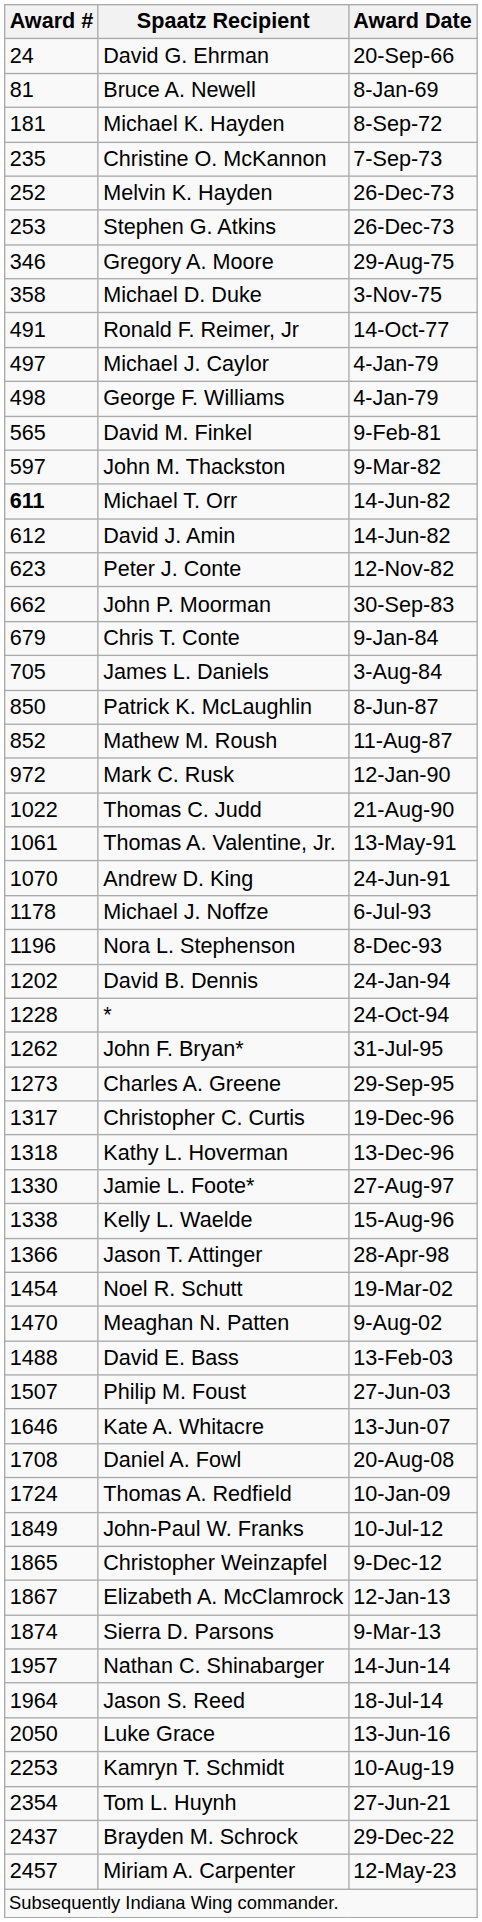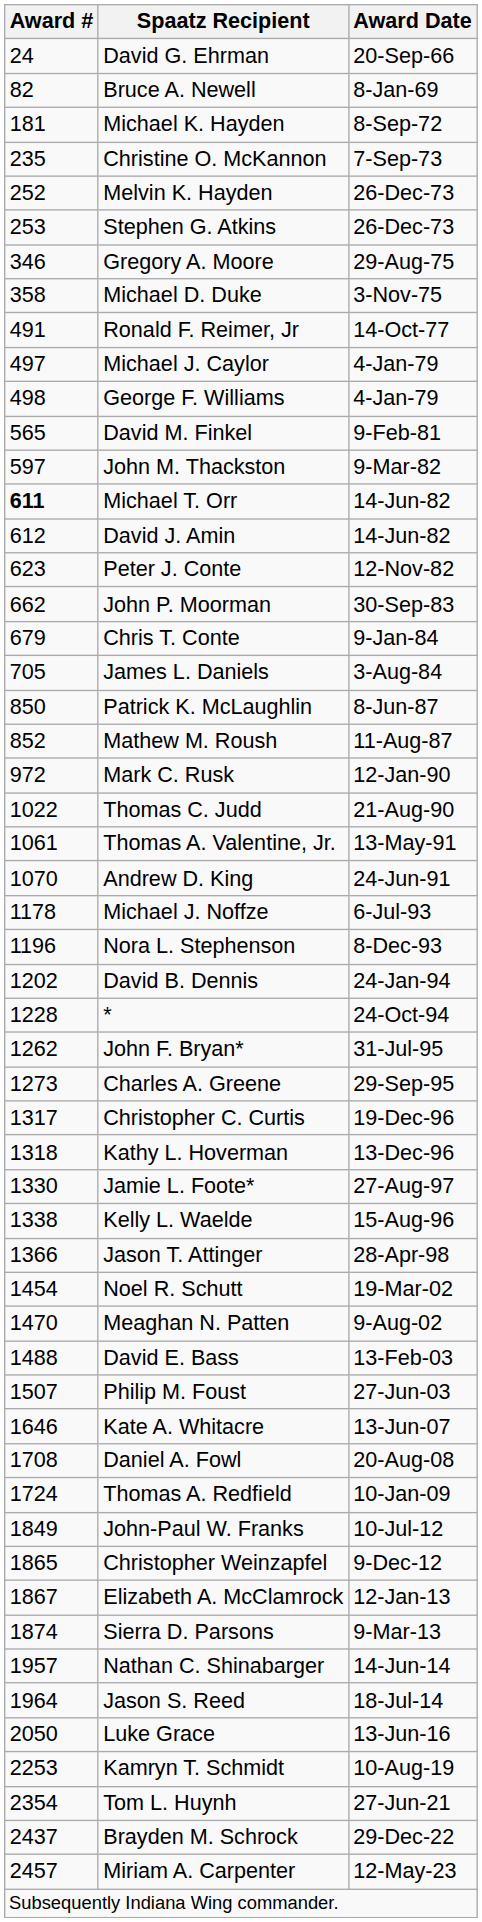 <table class="wikitable">
 <tr>
 <th>Award #</th>
 <th>Spaatz Recipient</th>
 <th>Award Date</th>
 </tr>
 <tr>
 <td>24</td>
 <td>David G. Ehrman</td>
 <td>20-Sep-66</td>
 </tr>
 <tr>
-<td>81</td>
+<td>82</td>
 <td>Bruce A. Newell</td>
 <td>8-Jan-69</td>
 </tr>
 <tr>
 <td>181</td>
 <td>Michael K. Hayden</td>
 <td>8-Sep-72</td>
 </tr>
 <tr>
 <td>235</td>
 <td>Christine O. McKannon</td>
 <td>7-Sep-73</td>
 </tr>
 <tr>
 <td>252</td>
 <td>Melvin K. Hayden</td>
 <td>26-Dec-73</td>
 </tr>
 <tr>
 <td>253</td>
 <td>Stephen G. Atkins</td>
 <td>26-Dec-73</td>
 </tr>
 <tr>
 <td>346</td>
 <td>Gregory A. Moore</td>
 <td>29-Aug-75</td>
 </tr>
 <tr>
 <td>358</td>
 <td>Michael D. Duke</td>
 <td>3-Nov-75</td>
 </tr>
 <tr>
 <td>491</td>
 <td>Ronald F. Reimer, Jr</td>
 <td>14-Oct-77</td>
 </tr>
 <tr>
 <td>497</td>
 <td>Michael J. Caylor</td>
 <td>4-Jan-79</td>
 </tr>
 <tr>
 <td>498</td>
 <td>George F. Williams</td>
 <td>4-Jan-79</td>
 </tr>
 <tr>
 <td>565</td>
 <td>David M. Finkel</td>
 <td>9-Feb-81</td>
 </tr>
 <tr>
 <td>597</td>
 <td>John M. Thackston</td>
 <td>9-Mar-82</td>
 </tr>
 <tr>
 <td><strong>611</strong></td>
 <td>Michael T. Orr</td>
 <td>14-Jun-82</td>
 </tr>
 <tr>
 <td>612</td>
 <td>David J. Amin</td>
 <td>14-Jun-82</td>
 </tr>
 <tr>
 <td>623</td>
 <td>Peter J. Conte</td>
 <td>12-Nov-82</td>
 </tr>
 <tr>
 <td>662</td>
 <td>John P. Moorman</td>
 <td>30-Sep-83</td>
 </tr>
 <tr>
 <td>679</td>
 <td>Chris T. Conte</td>
 <td>9-Jan-84</td>
 </tr>
 <tr>
 <td>705</td>
 <td>James L. Daniels</td>
 <td>3-Aug-84</td>
 </tr>
 <tr>
 <td>850</td>
 <td>Patrick K. McLaughlin</td>
 <td>8-Jun-87</td>
 </tr>
 <tr>
 <td>852</td>
 <td>Mathew M. Roush</td>
 <td>11-Aug-87</td>
 </tr>
 <tr>
 <td>972</td>
 <td>Mark C. Rusk</td>
 <td>12-Jan-90</td>
 </tr>
 <tr>
 <td>1022</td>
 <td>Thomas C. Judd</td>
 <td>21-Aug-90</td>
 </tr>
 <tr>
 <td>1061</td>
 <td>Thomas A. Valentine, Jr.</td>
 <td>13-May-91</td>
 </tr>
 <tr>
 <td>1070</td>
 <td>Andrew D. King</td>
 <td>24-Jun-91</td>
 </tr>
 <tr>
 <td>1178</td>
 <td>Michael J. Noffze</td>
 <td>6-Jul-93</td>
 </tr>
 <tr>
 <td>1196</td>
 <td>Nora L. Stephenson</td>
 <td>8-Dec-93</td>
 </tr>
 <tr>
 <td>1202</td>
 <td>David B. Dennis</td>
 <td>24-Jan-94</td>
 </tr>
 <tr>
 <td>1228</td>
 <td>*</td>
 <td>24-Oct-94</td>
 </tr>
 <tr>
 <td>1262</td>
 <td>John F. Bryan*</td>
 <td>31-Jul-95</td>
 </tr>
 <tr>
 <td>1273</td>
 <td>Charles A. Greene</td>
 <td>29-Sep-95</td>
 </tr>
 <tr>
 <td>1317</td>
 <td>Christopher C. Curtis</td>
 <td>19-Dec-96</td>
 </tr>
 <tr>
 <td>1318</td>
 <td>Kathy L. Hoverman</td>
 <td>13-Dec-96</td>
 </tr>
 <tr>
 <td>1330</td>
 <td>Jamie L. Foote*</td>
 <td>27-Aug-97</td>
 </tr>
 <tr>
 <td>1338</td>
 <td>Kelly L. Waelde</td>
 <td>15-Aug-96</td>
 </tr>
 <tr>
 <td>1366</td>
 <td>Jason T. Attinger</td>
 <td>28-Apr-98</td>
 </tr>
 <tr>
 <td>1454</td>
 <td>Noel R. Schutt</td>
 <td>19-Mar-02</td>
 </tr>
 <tr>
 <td>1470</td>
 <td>Meaghan N. Patten</td>
 <td>9-Aug-02</td>
 </tr>
 <tr>
 <td>1488</td>
 <td>David E. Bass</td>
 <td>13-Feb-03</td>
 </tr>
 <tr>
 <td>1507</td>
 <td>Philip M. Foust</td>
 <td>27-Jun-03</td>
 </tr>
 <tr>
 <td>1646</td>
 <td>Kate A. Whitacre</td>
 <td>13-Jun-07</td>
 </tr>
 <tr>
 <td>1708</td>
 <td>Daniel A. Fowl</td>
 <td>20-Aug-08</td>
 </tr>
 <tr>
 <td>1724</td>
 <td>Thomas A. Redfield</td>
 <td>10-Jan-09</td>
 </tr>
 <tr>
 <td>1849</td>
 <td>John-Paul W. Franks</td>
 <td>10-Jul-12</td>
 </tr>
 <tr>
 <td>1865</td>
 <td>Christopher Weinzapfel</td>
 <td>9-Dec-12</td>
 </tr>
 <tr>
 <td>1867</td>
 <td>Elizabeth A. McClamrock</td>
 <td>12-Jan-13</td>
 </tr>
 <tr>
 <td>1874</td>
 <td>Sierra D. Parsons</td>
 <td>9-Mar-13</td>
 </tr>
 <tr>
 <td>1957</td>
 <td>Nathan C. Shinabarger</td>
 <td>14-Jun-14</td>
 </tr>
 <tr>
 <td>1964</td>
 <td>Jason S. Reed</td>
 <td>18-Jul-14</td>
 </tr>
 <tr>
 <td>2050</td>
 <td>Luke Grace</td>
 <td>13-Jun-16</td>
 </tr>
 <tr>
 <td>2253</td>
 <td>Kamryn T. Schmidt</td>
 <td>10-Aug-19</td>
 </tr>
 <tr>
 <td>2354</td>
 <td>Tom L. Huynh</td>
 <td>27-Jun-21</td>
 </tr>
 <tr>
 <td>2437</td>
 <td>Brayden M. Schrock</td>
 <td>29-Dec-22</td>
 </tr>
 <tr>
 <td>2457</td>
 <td>Miriam A. Carpenter</td>
 <td>12-May-23</td>
 </tr>
 <tr>
 <td colspan="3" style="font-size:0.85em"> Subsequently Indiana Wing commander.</td>
 </tr>
 </table>
